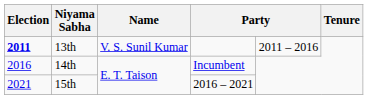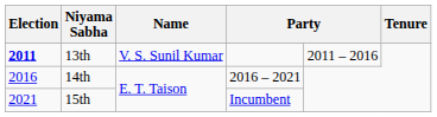 <table class="wikitable sortable">
 <tr>
 <th>Election</th>
 <th>Niyama<br>Sabha</th>
 <th>Name</th>
 <th colspan=2>Party</th>
 <th>Tenure</th>
 </tr>
 <tr>
 <td><strong><a href='#'>2011</a></strong></td>
 <td>13th</td>
 <td><a href='#'>V. S. Sunil Kumar</a></td>
 <td></td>
 <td>2011 – 2016</td>
 </tr>
 <tr>
 <td><a href='#'>2016</a></td>
 <td>14th</td>
 <td rowspan="2"><a href='#'>E. T. Taison</a></td>
-<td><a href='#'>Incumbent</a></td>
+<td>2016 – 2021</td>
 </tr>
 <tr>
 <td><a href='#'>2021</a></td>
 <td>15th</td>
-<td>2016 – 2021</td>
+<td><a href='#'>Incumbent</a></td>
 </tr>
 </table>
